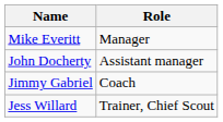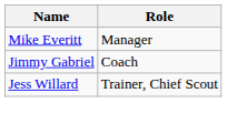 <table class="wikitable">
 <tr>
 <th>Name</th>
 <th>Role</th>
 </tr>
 <tr>
 <td> <a href='#'>Mike Everitt</a></td>
 <td>Manager</td>
 </tr>
 <tr>
-<td> <a href='#'>John Docherty</a></td>
-<td>Assistant manager</td>
-</tr>
-<tr>
 <td> <a href='#'>Jimmy Gabriel</a></td>
 <td>Coach</td>
 </tr>
 <tr>
 <td> <a href='#'>Jess Willard</a></td>
 <td>Trainer, Chief Scout</td>
 </tr>
 </table>
